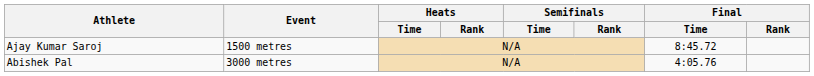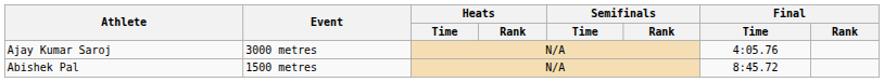 <table class=wikitable width="75%" style="font-size:90%;">
 <tr>
 <th rowspan="2">Athlete</th>
 <th rowspan="2">Event</th>
 <th colspan="2">Heats</th>
 <th colspan="2">Semifinals</th>
 <th colspan="2">Final</th>
 </tr>
 <tr>
 <th>Time</th>
 <th>Rank</th>
 <th>Time</th>
 <th>Rank</th>
 <th>Time</th>
 <th>Rank</th>
 </tr>
 <tr>
 <td>Ajay Kumar Saroj</td>
+<td>3000 metres</td>
+<td align="center" colspan= 4 bgcolor="wheat">N/A</td>
+<td align=center>4:05.76</td>
+<td align=center></td>
+</tr>
+<tr>
+<td>Abishek Pal</td>
 <td>1500 metres</td>
 <td align="center" colspan= 4 bgcolor="wheat">N/A</td>
 <td align=center>8:45.72</td>
 <td align=center></td>
 </tr>
-<tr>
-<td>Abishek Pal</td>
-<td>3000 metres</td>
-<td align="center" colspan= 4 bgcolor="wheat">N/A</td>
-<td align=center>4:05.76</td>
-<td align=center></td>
-</tr>
 </table>
